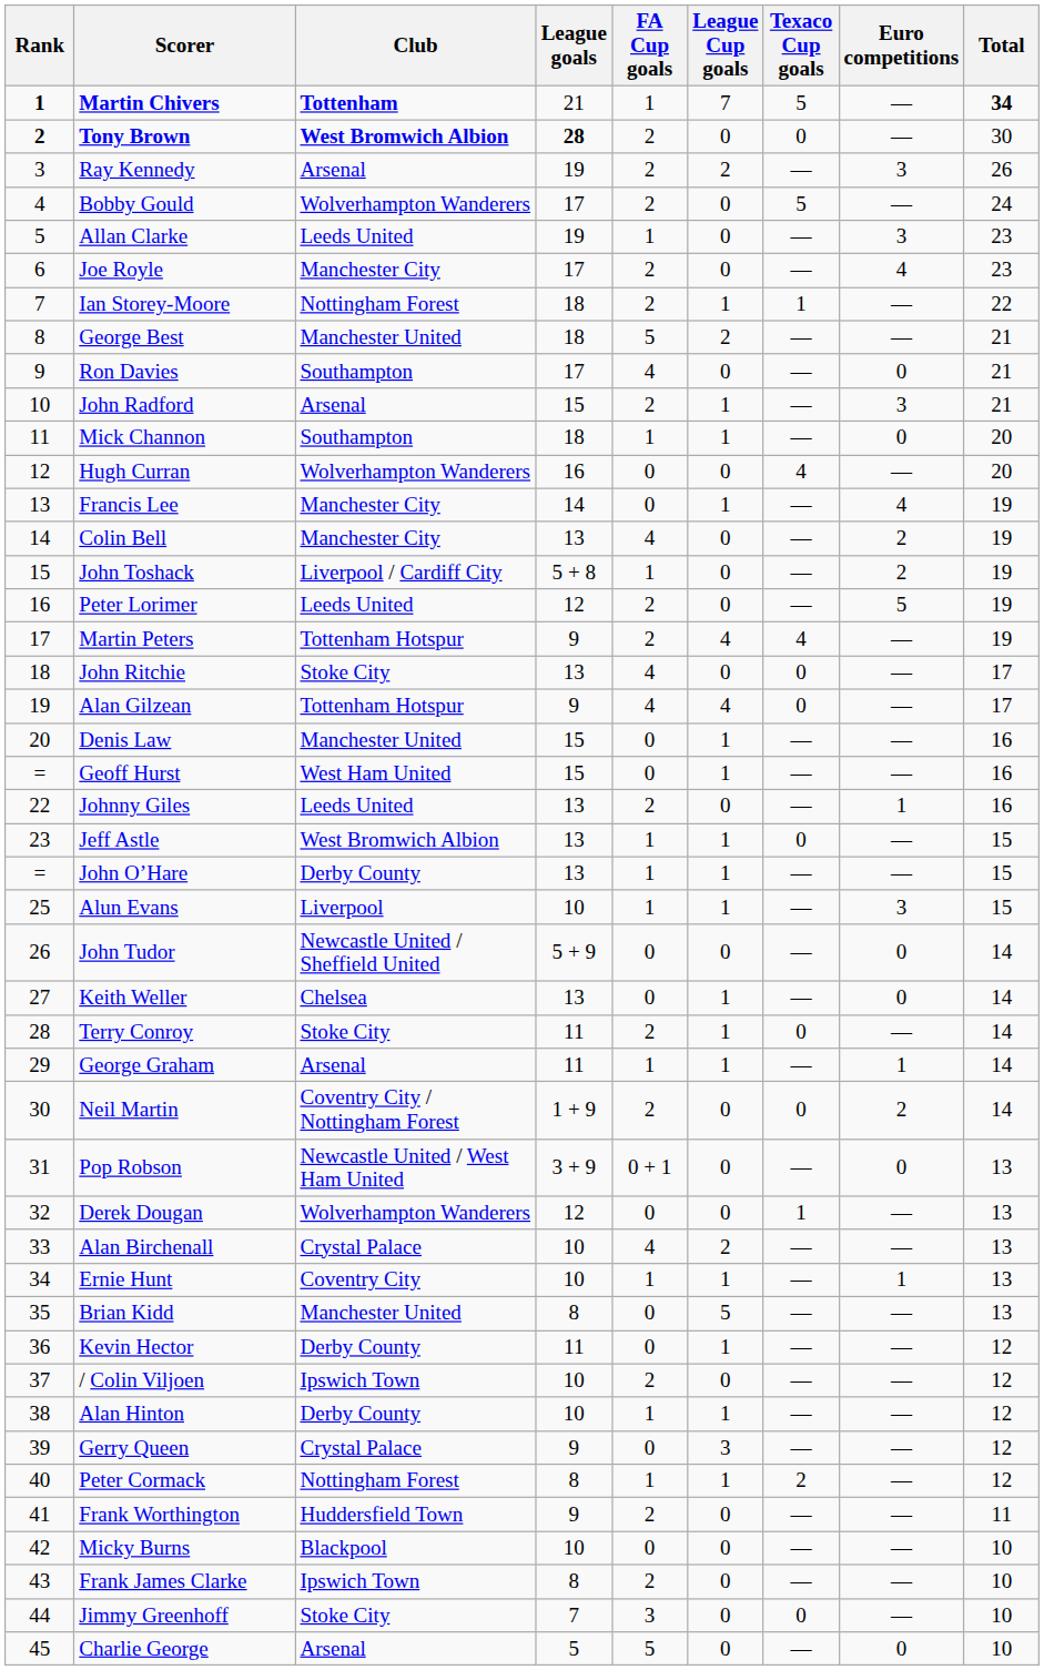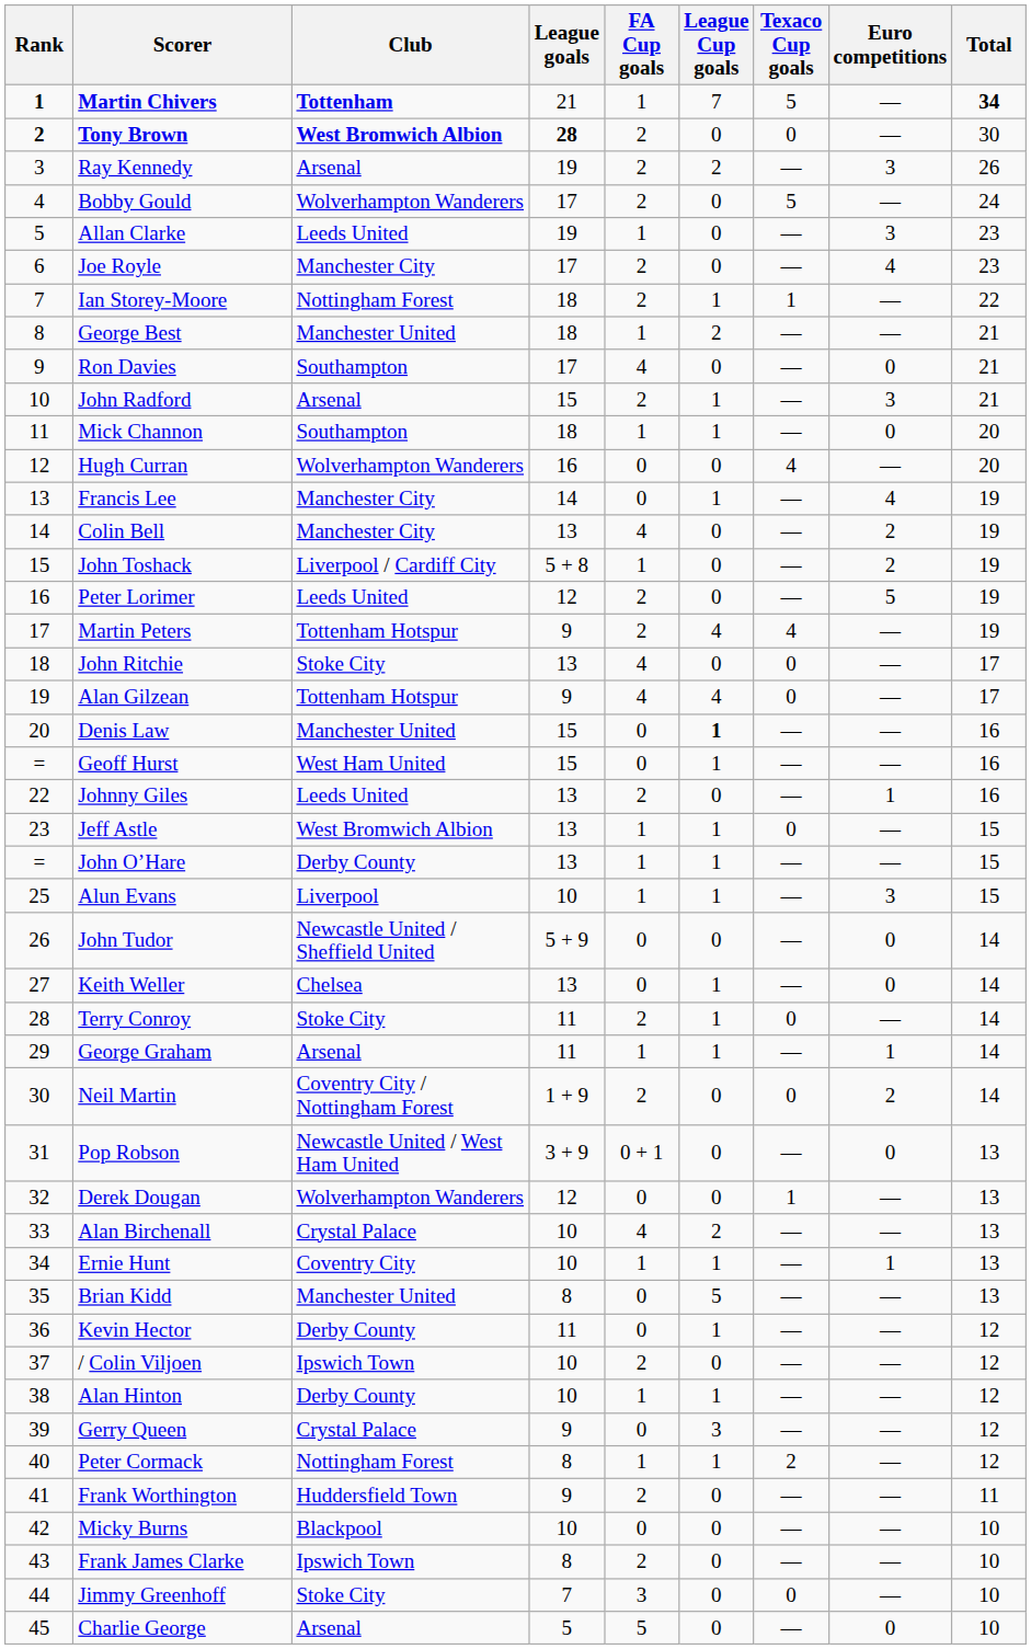 <table class="wikitable" style="text-align: center;">
 <tr>
 <th width=45>Rank</th>
 <th width=160>Scorer</th>
 <th width=175>Club</th>
 <th width=50>League goals</th>
 <th width=50><a href='#'>FA Cup</a> goals</th>
 <th width=50><a href='#'>League Cup</a> goals</th>
 <th width=50><a href='#'>Texaco Cup</a> goals</th>
 <th width=50>Euro competitions</th>
 <th width=50>Total</th>
 </tr>
 <tr>
 <td><strong>1</strong></td>
 <td align=left> <strong> <a href='#'>Martin Chivers</a></strong></td>
 <td align=left><strong> <a href='#'>Tottenham</a></strong></td>
 <td>21</td>
 <td>1</td>
 <td>7</td>
 <td>5</td>
 <td>—</td>
 <td><strong>34</strong></td>
 </tr>
 <tr>
 <td><strong>2</strong></td>
 <td align=left> <strong><a href='#'>Tony Brown</a></strong></td>
 <td align=left><strong><a href='#'>West Bromwich Albion</a></strong></td>
 <td><strong>28</strong></td>
 <td>2</td>
 <td>0</td>
 <td>0</td>
 <td>—</td>
 <td>30</td>
 </tr>
 <tr>
 <td>3</td>
 <td align=left> <a href='#'>Ray Kennedy</a></td>
 <td align=left><a href='#'>Arsenal</a></td>
 <td>19</td>
 <td>2</td>
 <td>2</td>
 <td>—</td>
 <td>3</td>
 <td>26</td>
 </tr>
 <tr>
 <td>4</td>
 <td align=left> <a href='#'>Bobby Gould</a></td>
 <td align=left><a href='#'>Wolverhampton Wanderers</a></td>
 <td>17</td>
 <td>2</td>
 <td>0</td>
 <td>5</td>
 <td>—</td>
 <td>24</td>
 </tr>
 <tr>
 <td>5</td>
 <td align=left> <a href='#'>Allan Clarke</a></td>
 <td align=left><a href='#'>Leeds United</a></td>
 <td>19</td>
 <td>1</td>
 <td>0</td>
 <td>—</td>
 <td>3</td>
 <td>23</td>
 </tr>
 <tr>
 <td>6</td>
 <td align=left> <a href='#'>Joe Royle</a></td>
 <td align=left><a href='#'>Manchester City</a></td>
 <td>17</td>
 <td>2</td>
 <td>0</td>
 <td>—</td>
 <td>4</td>
 <td>23</td>
 </tr>
 <tr>
 <td>7</td>
 <td align=left> <a href='#'>Ian Storey-Moore</a></td>
 <td align=left><a href='#'>Nottingham Forest</a></td>
 <td>18</td>
 <td>2</td>
 <td>1</td>
 <td>1</td>
 <td>—</td>
 <td>22</td>
 </tr>
 <tr>
 <td>8</td>
 <td align=left> <a href='#'>George Best</a></td>
 <td align=left><a href='#'>Manchester United</a></td>
 <td>18</td>
-<td>5</td>
+<td>1</td>
 <td>2</td>
 <td>—</td>
 <td>—</td>
 <td>21</td>
 </tr>
 <tr>
 <td>9</td>
 <td align=left> <a href='#'>Ron Davies</a></td>
 <td align=left><a href='#'>Southampton</a></td>
 <td>17</td>
 <td>4</td>
 <td>0</td>
 <td>—</td>
 <td>0</td>
 <td>21</td>
 </tr>
 <tr>
 <td>10</td>
 <td align=left> <a href='#'>John Radford</a></td>
 <td align=left><a href='#'>Arsenal</a></td>
 <td>15</td>
 <td>2</td>
 <td>1</td>
 <td>—</td>
 <td>3</td>
 <td>21</td>
 </tr>
 <tr>
 <td>11</td>
 <td align=left> <a href='#'>Mick Channon</a></td>
 <td align=left><a href='#'>Southampton</a></td>
 <td>18</td>
 <td>1</td>
 <td>1</td>
 <td>—</td>
 <td>0</td>
 <td>20</td>
 </tr>
 <tr>
 <td>12</td>
 <td align=left> <a href='#'>Hugh Curran</a></td>
 <td align=left><a href='#'>Wolverhampton Wanderers</a></td>
 <td>16</td>
 <td>0</td>
 <td>0</td>
 <td>4</td>
 <td>—</td>
 <td>20</td>
 </tr>
 <tr>
 <td>13</td>
 <td align=left> <a href='#'>Francis Lee</a></td>
 <td align=left><a href='#'>Manchester City</a></td>
 <td>14</td>
 <td>0</td>
 <td>1</td>
 <td>—</td>
 <td>4</td>
 <td>19</td>
 </tr>
 <tr>
 <td>14</td>
 <td align=left> <a href='#'>Colin Bell</a></td>
 <td align=left><a href='#'>Manchester City</a></td>
 <td>13</td>
 <td>4</td>
 <td>0</td>
 <td>—</td>
 <td>2</td>
 <td>19</td>
 </tr>
 <tr>
 <td>15</td>
 <td align=left> <a href='#'>John Toshack</a></td>
 <td align=left><a href='#'>Liverpool</a> / <a href='#'>Cardiff City</a></td>
 <td>5 + 8</td>
 <td>1</td>
 <td>0</td>
 <td>—</td>
 <td>2</td>
 <td>19</td>
 </tr>
 <tr>
 <td>16</td>
 <td align=left> <a href='#'>Peter Lorimer</a></td>
 <td align=left><a href='#'>Leeds United</a></td>
 <td>12</td>
 <td>2</td>
 <td>0</td>
 <td>—</td>
 <td>5</td>
 <td>19</td>
 </tr>
 <tr>
 <td>17</td>
 <td align=left> <a href='#'>Martin Peters</a></td>
 <td align=left><a href='#'>Tottenham Hotspur</a></td>
 <td>9</td>
 <td>2</td>
 <td>4</td>
 <td>4</td>
 <td>—</td>
 <td>19</td>
 </tr>
 <tr>
 <td>18</td>
 <td align=left> <a href='#'>John Ritchie</a></td>
 <td align=left><a href='#'>Stoke City</a></td>
 <td>13</td>
 <td>4</td>
 <td>0</td>
 <td>0</td>
 <td>—</td>
 <td>17</td>
 </tr>
 <tr>
 <td>19</td>
 <td align=left> <a href='#'>Alan Gilzean</a></td>
 <td align=left><a href='#'>Tottenham Hotspur</a></td>
 <td>9</td>
 <td>4</td>
 <td>4</td>
 <td>0</td>
 <td>—</td>
 <td>17</td>
 </tr>
 <tr>
 <td>20</td>
 <td align=left> <a href='#'>Denis Law</a></td>
 <td align=left><a href='#'>Manchester United</a></td>
 <td>15</td>
 <td>0</td>
-<td>1</td>
+<td><strong>1</strong></td>
 <td>—</td>
 <td>—</td>
 <td>16</td>
 </tr>
 <tr>
 <td>=</td>
 <td align=left> <a href='#'>Geoff Hurst</a></td>
 <td align=left><a href='#'>West Ham United</a></td>
 <td>15</td>
 <td>0</td>
 <td>1</td>
 <td>—</td>
 <td>—</td>
 <td>16</td>
 </tr>
 <tr>
 <td>22</td>
 <td align=left> <a href='#'>Johnny Giles</a></td>
 <td align=left><a href='#'>Leeds United</a></td>
 <td>13</td>
 <td>2</td>
 <td>0</td>
 <td>—</td>
 <td>1</td>
 <td>16</td>
 </tr>
 <tr>
 <td>23</td>
 <td align=left> <a href='#'>Jeff Astle</a></td>
 <td align=left><a href='#'>West Bromwich Albion</a></td>
 <td>13</td>
 <td>1</td>
 <td>1</td>
 <td>0</td>
 <td>—</td>
 <td>15</td>
 </tr>
 <tr>
 <td>=</td>
 <td align=left> <a href='#'>John O’Hare</a></td>
 <td align=left><a href='#'>Derby County</a></td>
 <td>13</td>
 <td>1</td>
 <td>1</td>
 <td>—</td>
 <td>—</td>
 <td>15</td>
 </tr>
 <tr>
 <td>25</td>
 <td align=left> <a href='#'>Alun Evans</a></td>
 <td align=left><a href='#'>Liverpool</a></td>
 <td>10</td>
 <td>1</td>
 <td>1</td>
 <td>—</td>
 <td>3</td>
 <td>15</td>
 </tr>
 <tr>
 <td>26</td>
 <td align=left> <a href='#'>John Tudor</a></td>
 <td align=left><a href='#'>Newcastle United</a> / <a href='#'>Sheffield United</a></td>
 <td>5 + 9</td>
 <td>0</td>
 <td>0</td>
 <td>—</td>
 <td>0</td>
 <td>14</td>
 </tr>
 <tr>
 <td>27</td>
 <td align=left> <a href='#'>Keith Weller</a></td>
 <td align=left><a href='#'>Chelsea</a></td>
 <td>13</td>
 <td>0</td>
 <td>1</td>
 <td>—</td>
 <td>0</td>
 <td>14</td>
 </tr>
 <tr>
 <td>28</td>
 <td align=left> <a href='#'>Terry Conroy</a></td>
 <td align=left><a href='#'>Stoke City</a></td>
 <td>11</td>
 <td>2</td>
 <td>1</td>
 <td>0</td>
 <td>—</td>
 <td>14</td>
 </tr>
 <tr>
 <td>29</td>
 <td align=left> <a href='#'>George Graham</a></td>
 <td align=left><a href='#'>Arsenal</a></td>
 <td>11</td>
 <td>1</td>
 <td>1</td>
 <td>—</td>
 <td>1</td>
 <td>14</td>
 </tr>
 <tr>
 <td>30</td>
 <td align=left> <a href='#'>Neil Martin</a></td>
 <td align=left><a href='#'>Coventry City</a> / <a href='#'>Nottingham Forest</a></td>
 <td>1 + 9</td>
 <td>2</td>
 <td>0</td>
 <td>0</td>
 <td>2</td>
 <td>14</td>
 </tr>
 <tr>
 <td>31</td>
 <td align=left> <a href='#'>Pop Robson</a></td>
 <td align=left><a href='#'>Newcastle United</a> / <a href='#'>West Ham United</a></td>
 <td>3 + 9</td>
 <td>0 + 1</td>
 <td>0</td>
 <td>—</td>
 <td>0</td>
 <td>13</td>
 </tr>
 <tr>
 <td>32</td>
 <td align=left> <a href='#'>Derek Dougan</a></td>
 <td align=left><a href='#'>Wolverhampton Wanderers</a></td>
 <td>12</td>
 <td>0</td>
 <td>0</td>
 <td>1</td>
 <td>—</td>
 <td>13</td>
 </tr>
 <tr>
 <td>33</td>
 <td align=left> <a href='#'>Alan Birchenall</a></td>
 <td align=left><a href='#'>Crystal Palace</a></td>
 <td>10</td>
 <td>4</td>
 <td>2</td>
 <td>—</td>
 <td>—</td>
 <td>13</td>
 </tr>
 <tr>
 <td>34</td>
 <td align=left> <a href='#'>Ernie Hunt</a></td>
 <td align=left><a href='#'>Coventry City</a></td>
 <td>10</td>
 <td>1</td>
 <td>1</td>
 <td>—</td>
 <td>1</td>
 <td>13</td>
 </tr>
 <tr>
 <td>35</td>
 <td align=left> <a href='#'>Brian Kidd</a></td>
 <td align=left><a href='#'>Manchester United</a></td>
 <td>8</td>
 <td>0</td>
 <td>5</td>
 <td>—</td>
 <td>—</td>
 <td>13</td>
 </tr>
 <tr>
 <td>36</td>
 <td align=left> <a href='#'>Kevin Hector</a></td>
 <td align=left><a href='#'>Derby County</a></td>
 <td>11</td>
 <td>0</td>
 <td>1</td>
 <td>—</td>
 <td>—</td>
 <td>12</td>
 </tr>
 <tr>
 <td>37</td>
 <td align=left>/ <a href='#'>Colin Viljoen</a></td>
 <td align=left><a href='#'>Ipswich Town</a></td>
 <td>10</td>
 <td>2</td>
 <td>0</td>
 <td>—</td>
 <td>—</td>
 <td>12</td>
 </tr>
 <tr>
 <td>38</td>
 <td align=left> <a href='#'>Alan Hinton</a></td>
 <td align=left><a href='#'>Derby County</a></td>
 <td>10</td>
 <td>1</td>
 <td>1</td>
 <td>—</td>
 <td>—</td>
 <td>12</td>
 </tr>
 <tr>
 <td>39</td>
 <td align=left> <a href='#'>Gerry Queen</a></td>
 <td align=left><a href='#'>Crystal Palace</a></td>
 <td>9</td>
 <td>0</td>
 <td>3</td>
 <td>—</td>
 <td>—</td>
 <td>12</td>
 </tr>
 <tr>
 <td>40</td>
 <td align=left> <a href='#'>Peter Cormack</a></td>
 <td align=left><a href='#'>Nottingham Forest</a></td>
 <td>8</td>
 <td>1</td>
 <td>1</td>
 <td>2</td>
 <td>—</td>
 <td>12</td>
 </tr>
 <tr>
 <td>41</td>
 <td align=left> <a href='#'>Frank Worthington</a></td>
 <td align=left><a href='#'>Huddersfield Town</a></td>
 <td>9</td>
 <td>2</td>
 <td>0</td>
 <td>—</td>
 <td>—</td>
 <td>11</td>
 </tr>
 <tr>
 <td>42</td>
 <td align=left> <a href='#'>Micky Burns</a></td>
 <td align=left><a href='#'>Blackpool</a></td>
 <td>10</td>
 <td>0</td>
 <td>0</td>
 <td>—</td>
 <td>—</td>
 <td>10</td>
 </tr>
 <tr>
 <td>43</td>
 <td align=left> <a href='#'>Frank James Clarke</a></td>
 <td align=left><a href='#'>Ipswich Town</a></td>
 <td>8</td>
 <td>2</td>
 <td>0</td>
 <td>—</td>
 <td>—</td>
 <td>10</td>
 </tr>
 <tr>
 <td>44</td>
 <td align=left> <a href='#'>Jimmy Greenhoff</a></td>
 <td align=left><a href='#'>Stoke City</a></td>
 <td>7</td>
 <td>3</td>
 <td>0</td>
 <td>0</td>
 <td>—</td>
 <td>10</td>
 </tr>
 <tr>
 <td>45</td>
 <td align=left> <a href='#'>Charlie George</a></td>
 <td align=left><a href='#'>Arsenal</a></td>
 <td>5</td>
 <td>5</td>
 <td>0</td>
 <td>—</td>
 <td>0</td>
 <td>10</td>
 </tr>
 </table>
